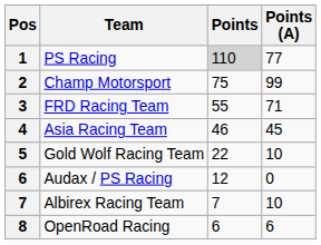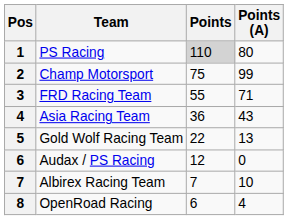 <table class="wikitable" style="font-size:85%">
 <tr>
 <th>Pos</th>
 <th>Team</th>
 <th>Points</th>
 <th>Points<br>(A)</th>
 </tr>
 <tr>
 <th>1</th>
 <td> <a href='#'>PS Racing</a></td>
 <td style="background: lightgrey;">110</td>
-<td>77</td>
+<td>80</td>
 </tr>
 <tr>
 <th>2</th>
 <td> <a href='#'>Champ Motorsport</a></td>
 <td>75</td>
 <td>99</td>
 </tr>
 <tr>
 <th>3</th>
 <td> <a href='#'>FRD Racing Team</a></td>
 <td>55</td>
 <td>71</td>
 </tr>
 <tr>
 <th>4</th>
 <td> <a href='#'>Asia Racing Team</a></td>
-<td>46</td>
-<td>45</td>
+<td>36</td>
+<td>43</td>
 </tr>
 <tr>
 <th>5</th>
 <td> Gold Wolf Racing Team</td>
 <td>22</td>
-<td>10</td>
+<td>13</td>
 </tr>
 <tr>
 <th>6</th>
 <td> Audax / <a href='#'>PS Racing</a></td>
 <td>12</td>
 <td>0</td>
 </tr>
 <tr>
 <th>7</th>
 <td> Albirex Racing Team</td>
 <td>7</td>
 <td>10</td>
 </tr>
 <tr>
 <th>8</th>
 <td> OpenRoad Racing</td>
 <td>6</td>
-<td>6</td>
+<td>4</td>
 </tr>
 </table>
